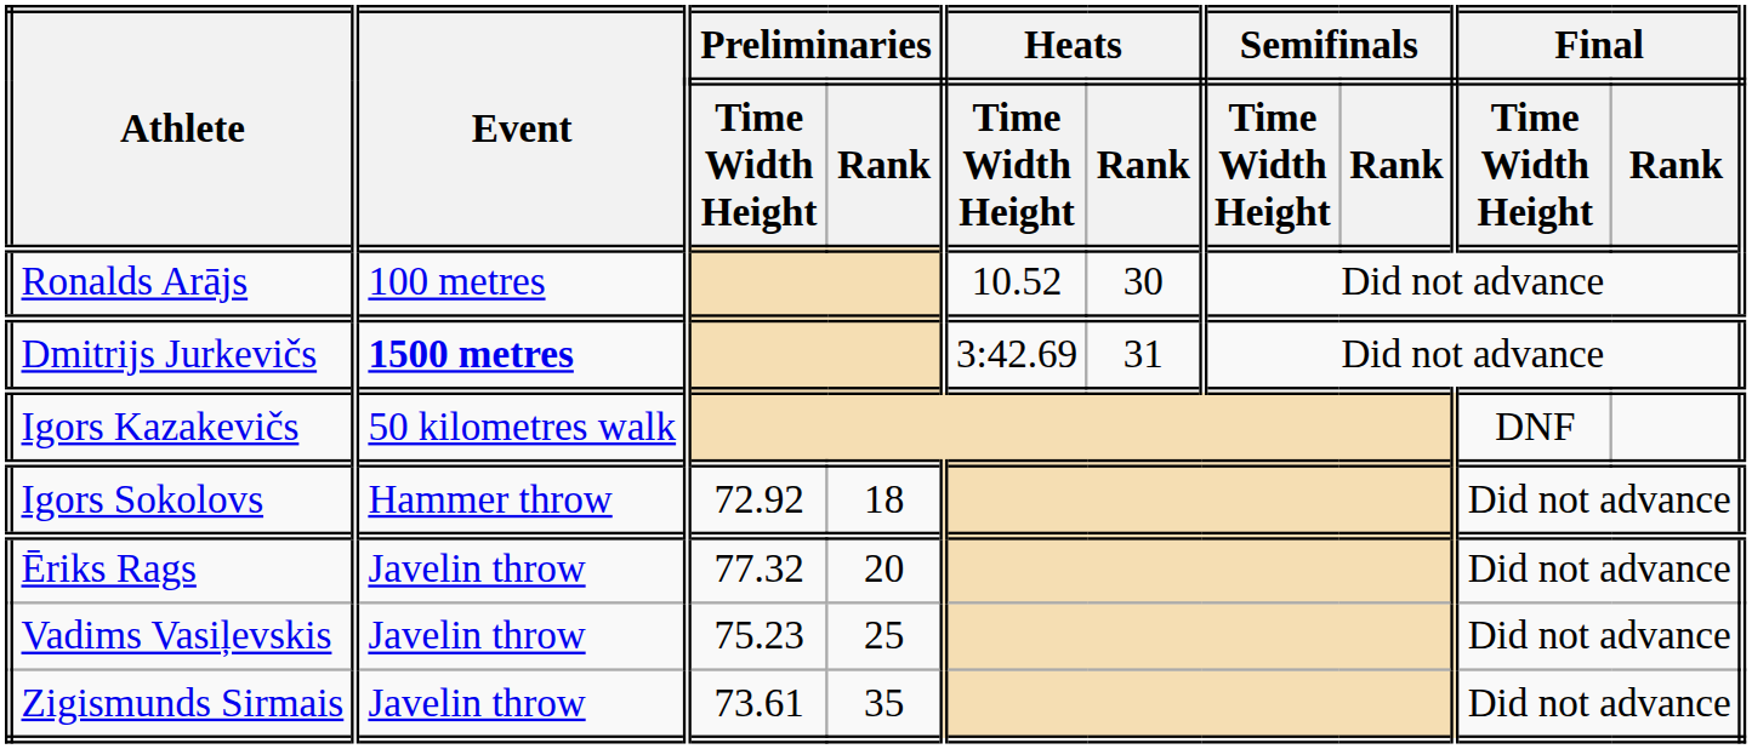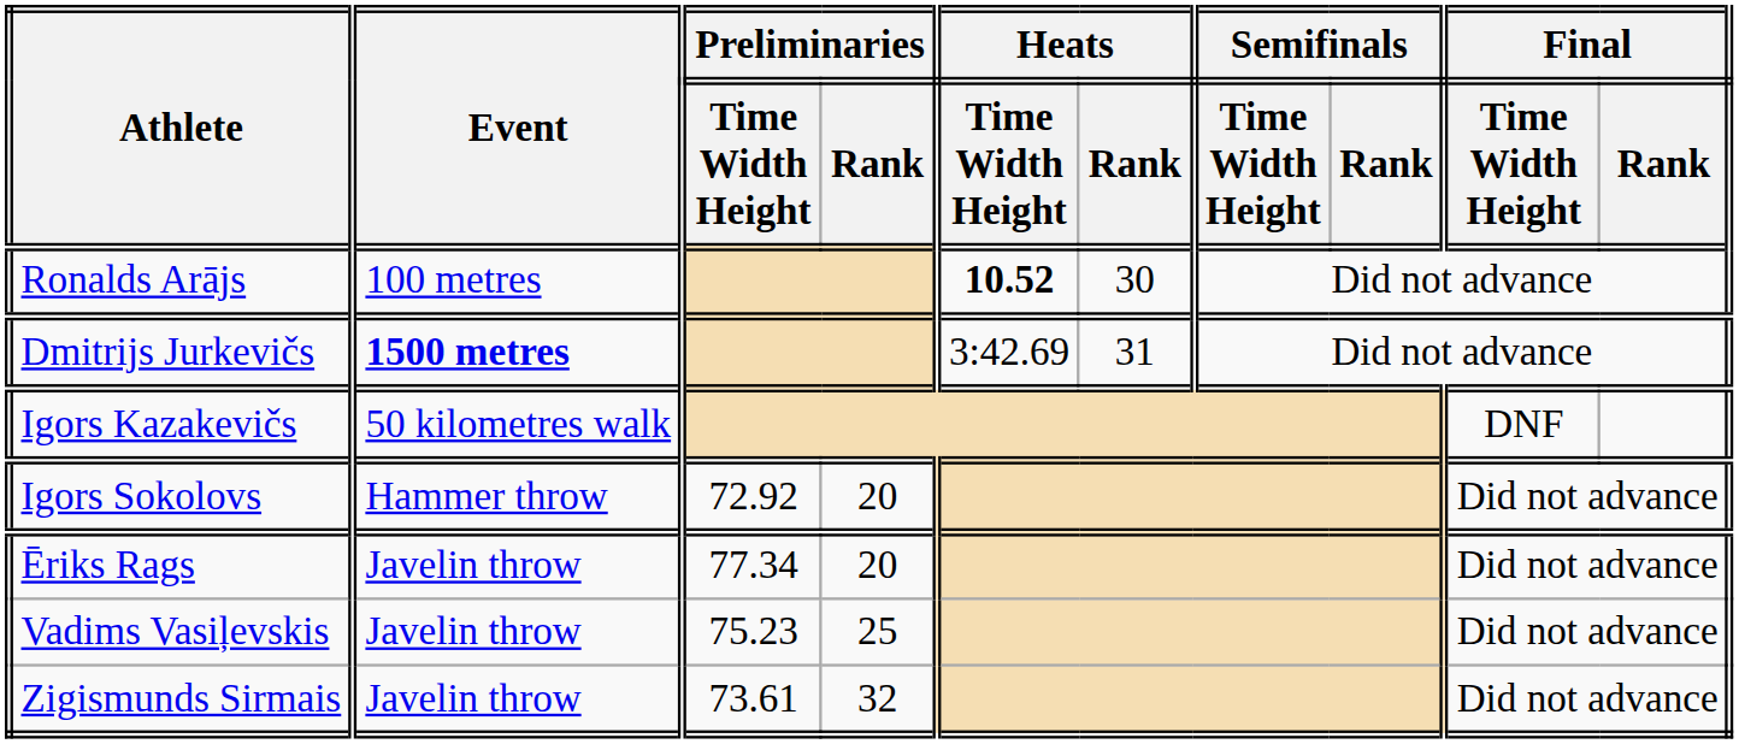 <table class=wikitable style="font-size:90%; border: double;">
 <tr>
 <th rowspan="2" style="border-right:double">Athlete</th>
 <th rowspan="2" style="border-right:double">Event</th>
 <th colspan="2" style="border-right:double; border-bottom:double;">Preliminaries</th>
 <th colspan="2" style="border-right:double; border-bottom:double;">Heats</th>
 <th colspan="2" style="border-right:double; border-bottom:double;">Semifinals</th>
 <th colspan="2" style="border-right:double; border-bottom:double;">Final</th>
 </tr>
 <tr>
 <th>Time<br>Width<br>Height</th>
 <th style="border-right:double">Rank</th>
 <th>Time<br>Width<br>Height</th>
 <th style="border-right:double">Rank</th>
 <th>Time<br>Width<br>Height</th>
 <th style="border-right:double">Rank</th>
 <th>Time<br>Width<br>Height</th>
 <th style="border-right:double">Rank</th>
 </tr>
 <tr style="border-top: double;">
 <td style="border-right:double"><a href='#'>Ronalds Arājs</a></td>
 <td style="border-right:double"><a href='#'>100 metres</a></td>
 <td style="border-right:double" colspan= 2 bgcolor="wheat"></td>
-<td align=center>10.52</td>
+<td align=center><strong>10.52</strong></td>
 <td align=center style="border-right:double">30</td>
 <td colspan="4" align=center>Did not advance</td>
 </tr>
 <tr style="border-top: double;">
 <td style="border-right:double"><a href='#'>Dmitrijs Jurkevičs</a></td>
 <td style="border-right:double"><strong><a href='#'>1500 metres</a></strong></td>
 <td style="border-right:double" colspan= 2 bgcolor="wheat"></td>
 <td align=center>3:42.69</td>
 <td align=center style="border-right:double">31</td>
 <td colspan="4" align=center>Did not advance</td>
 </tr>
 <tr style="border-top: double;">
 <td style="border-right:double"><a href='#'>Igors Kazakevičs</a></td>
 <td style="border-right:double"><a href='#'>50 kilometres walk</a></td>
 <td style="border-right:double" colspan= 6 bgcolor="wheat"></td>
 <td align=center>DNF</td>
 <td align=center></td>
 </tr>
 <tr style="border-top: double;">
 <td style="border-right:double"><a href='#'>Igors Sokolovs</a></td>
 <td style="border-right:double"><a href='#'>Hammer throw</a></td>
 <td align=center>72.92</td>
-<td align=center style="border-right:double">18</td>
+<td align=center style="border-right:double">20</td>
 <td style="border-right:double" colspan= 4 bgcolor="wheat"></td>
 <td colspan="2" align=center>Did not advance</td>
 </tr>
 <tr style="border-top: double;">
 <td style="border-right:double"><a href='#'>Ēriks Rags</a></td>
 <td style="border-right:double"><a href='#'>Javelin throw</a></td>
-<td align=center>77.32</td>
+<td align=center>77.34</td>
 <td align=center style="border-right:double">20</td>
 <td style="border-right:double" colspan= 4 bgcolor="wheat"></td>
 <td colspan="2" align=center>Did not advance</td>
 </tr>
 <tr>
 <td style="border-right:double"><a href='#'>Vadims Vasiļevskis</a></td>
 <td style="border-right:double"><a href='#'>Javelin throw</a></td>
 <td align=center>75.23</td>
 <td align=center style="border-right:double">25</td>
 <td style="border-right:double" colspan= 4 bgcolor="wheat"></td>
 <td colspan="2" align=center>Did not advance</td>
 </tr>
 <tr>
 <td style="border-right:double"><a href='#'>Zigismunds Sirmais</a></td>
 <td style="border-right:double"><a href='#'>Javelin throw</a></td>
 <td align=center>73.61</td>
-<td align=center style="border-right:double">35</td>
+<td align=center style="border-right:double">32</td>
 <td style="border-right:double" colspan= 4 bgcolor="wheat"></td>
 <td colspan="2" align=center>Did not advance</td>
 </tr>
 </table>
